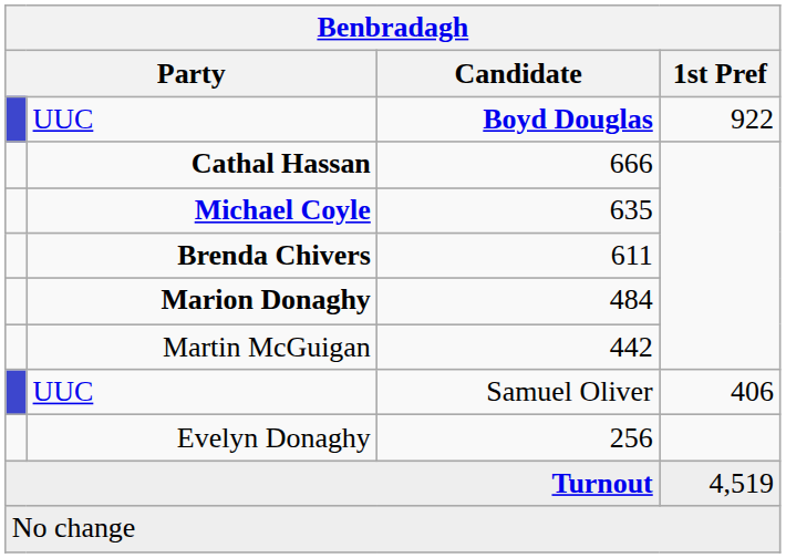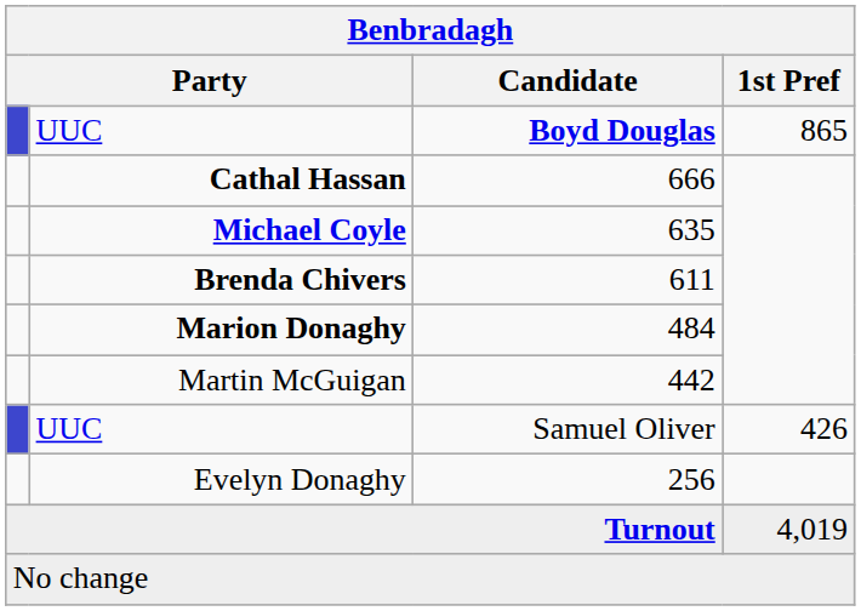 <table class="wikitable">
 <tr>
 <th colspan="4" align="center"><a href='#'>Benbradagh</a></th>
 </tr>
 <tr>
 <th colspan="2" align="center" width=200>Party</th>
 <th width=150>Candidate</th>
 <th width=60>1st Pref</th>
 </tr>
 <tr>
 <td style="background-color: #3D46CD"></td>
 <td><a href='#'>UUC</a></td>
 <td align="right"><strong><a href='#'>Boyd Douglas</a></strong></td>
-<td align="right">922</td>
+<td align="right">865</td>
 </tr>
 <tr>
 <td></td>
 <td align="right"><strong>Cathal Hassan</strong></td>
 <td align="right">666</td>
 </tr>
 <tr>
 <td></td>
 <td align="right"><strong><a href='#'>Michael Coyle</a></strong></td>
 <td align="right">635</td>
 </tr>
 <tr>
 <td></td>
 <td align="right"><strong>Brenda Chivers</strong></td>
 <td align="right">611</td>
 </tr>
 <tr>
 <td></td>
 <td align="right"><strong>Marion Donaghy</strong></td>
 <td align="right">484</td>
 </tr>
 <tr>
 <td></td>
 <td align="right">Martin McGuigan</td>
 <td align="right">442</td>
 </tr>
 <tr>
 <td style="background-color: #3D46CD"></td>
 <td><a href='#'>UUC</a></td>
 <td align="right">Samuel Oliver</td>
-<td align="right">406</td>
+<td align="right">426</td>
 </tr>
 <tr>
 <td></td>
 <td align="right">Evelyn Donaghy</td>
 <td align="right">256</td>
 </tr>
 <tr bgcolor="EEEEEE">
 <td colspan=3 align="right"><strong><a href='#'>Turnout</a></strong></td>
-<td align="right">4,519</td>
+<td align="right">4,019</td>
 </tr>
 <tr>
 <td colspan=4 bgcolor="EEEEEE">No change</td>
 </tr>
 </table>
